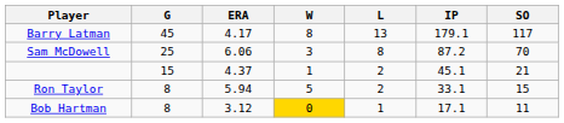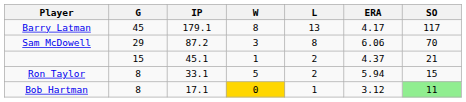 <table class="wikitable sortable">
 <tr>
 <th bgcolor="#DDDDFF" width="16%">Player</th>
 <th bgcolor="#DDDDFF" width="9%">G</th>
-<th bgcolor="#DDDDFF" width="9%">ERA</th>
+<th bgcolor="#DDDDFF" width="9%">IP</th>
 <th bgcolor="#DDDDFF" width="9%">W</th>
 <th bgcolor="#DDDDFF" width="9%">L</th>
-<th bgcolor="#DDDDFF" width="9%">IP</th>
+<th bgcolor="#DDDDFF" width="9%">ERA</th>
 <th bgcolor="#DDDDFF" width="9%">SO</th>
 </tr>
 <tr align="center">
 <td><a href='#'>Barry Latman</a></td>
 <td>45</td>
-<td>4.17</td>
+<td>179.1</td>
 <td>8</td>
 <td>13</td>
-<td>179.1</td>
+<td>4.17</td>
 <td>117</td>
 </tr>
 <tr align=center>
 <td><a href='#'>Sam McDowell</a></td>
-<td>25</td>
-<td>6.06</td>
+<td>29</td>
+<td>87.2</td>
 <td>3</td>
 <td>8</td>
-<td>87.2</td>
+<td>6.06</td>
 <td>70</td>
 </tr>
 <tr align=center>
 <td></td>
 <td>15</td>
-<td>4.37</td>
+<td>45.1</td>
 <td>1</td>
 <td>2</td>
-<td>45.1</td>
+<td>4.37</td>
 <td>21</td>
 </tr>
 <tr align="center">
 <td><a href='#'>Ron Taylor</a></td>
 <td>8</td>
-<td>5.94</td>
+<td>33.1</td>
 <td>5</td>
 <td>2</td>
-<td>33.1</td>
+<td>5.94</td>
 <td>15</td>
 </tr>
 <tr align=center>
 <td><a href='#'>Bob Hartman</a></td>
 <td>8</td>
-<td>3.12</td>
+<td>17.1</td>
 <td style="background: gold;">0</td>
 <td>1</td>
-<td>17.1</td>
-<td>11</td>
+<td>3.12</td>
+<td style="background: lightgreen;">11</td>
 </tr>
 </table>
